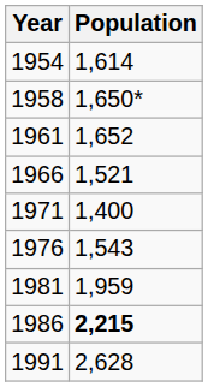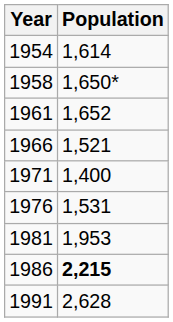 <table class="wikitable">
 <tr>
 <th>Year</th>
 <th>Population</th>
 </tr>
 <tr>
 <td>1954</td>
 <td>1,614</td>
 </tr>
 <tr>
 <td>1958</td>
 <td>1,650*</td>
 </tr>
 <tr>
 <td>1961</td>
 <td>1,652</td>
 </tr>
 <tr>
 <td>1966</td>
 <td>1,521</td>
 </tr>
 <tr>
 <td>1971</td>
 <td>1,400</td>
 </tr>
 <tr>
 <td>1976</td>
-<td>1,543</td>
+<td>1,531</td>
 </tr>
 <tr>
 <td>1981</td>
-<td>1,959</td>
+<td>1,953</td>
 </tr>
 <tr>
 <td>1986</td>
 <td><strong>2,215</strong></td>
 </tr>
 <tr>
 <td>1991</td>
 <td>2,628</td>
 </tr>
 </table>
